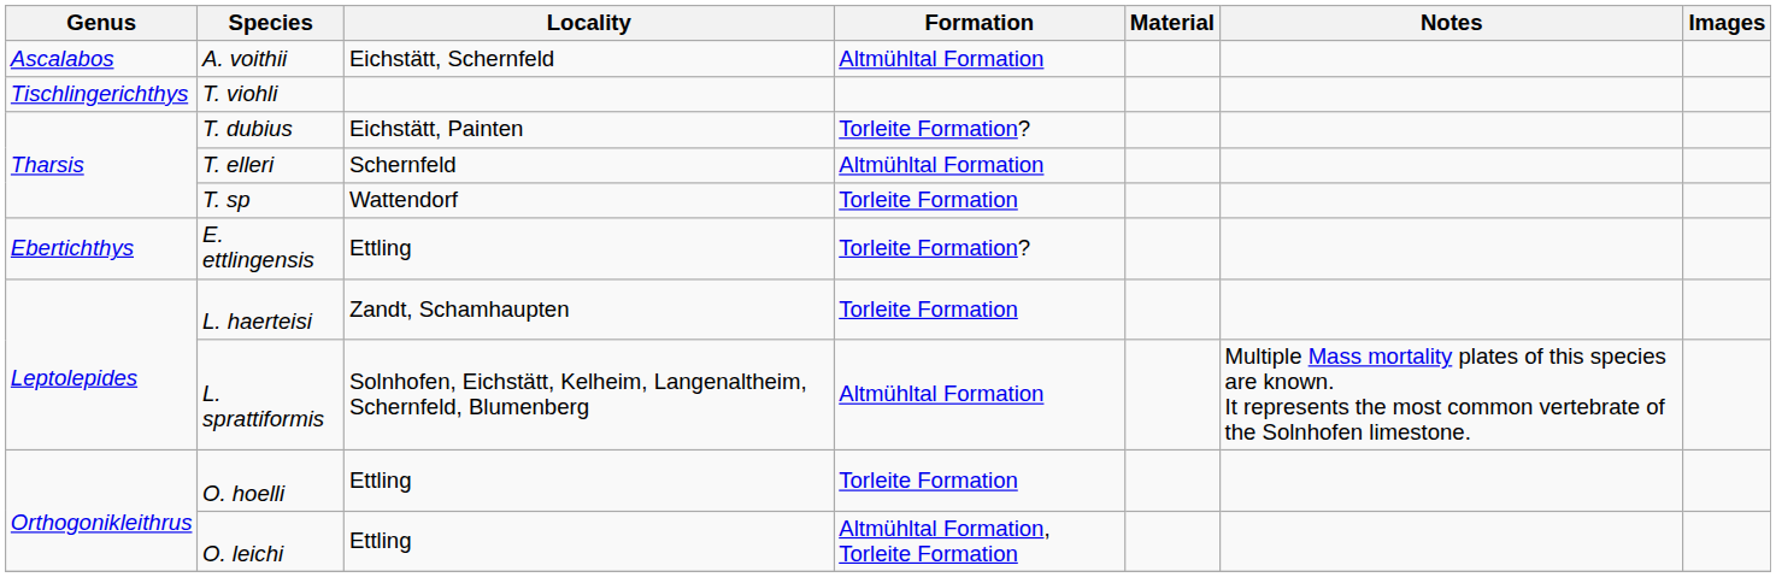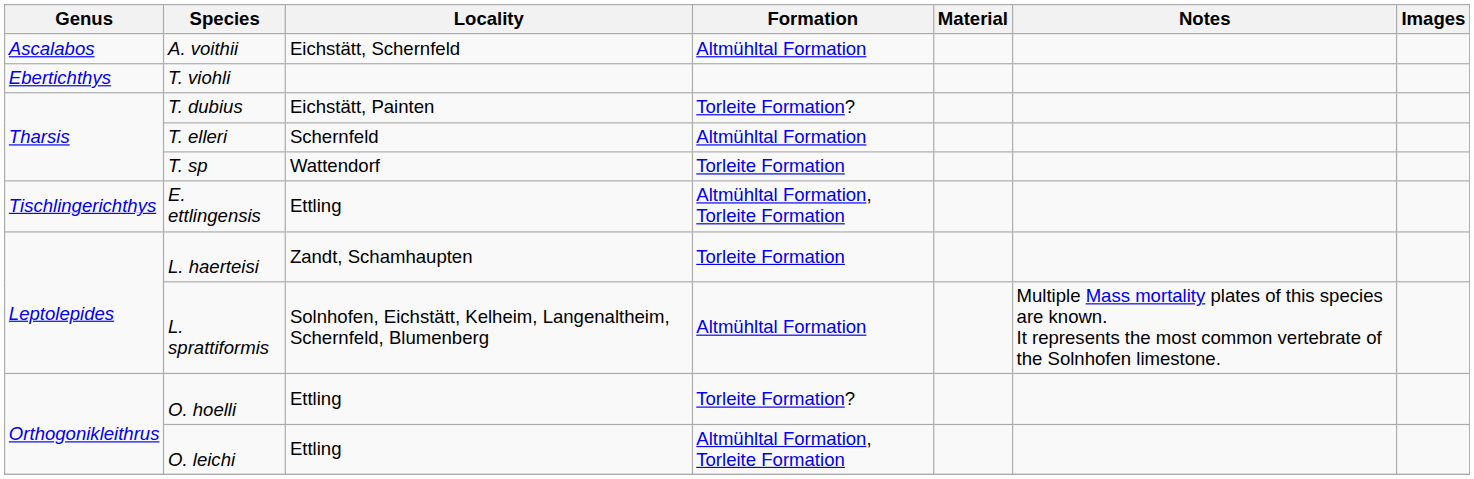 <table class="wikitable" align="center" width="100%">
 <tr>
 <th>Genus</th>
 <th>Species</th>
 <th>Locality</th>
 <th>Formation</th>
 <th>Material</th>
 <th>Notes</th>
 <th>Images</th>
 </tr>
 <tr>
 <td><em><a href='#'>Ascalabos</a></em></td>
 <td><em>A. voithii</em></td>
 <td>Eichstätt, Schernfeld</td>
 <td><a href='#'>Altmühltal Formation</a></td>
 <td></td>
 <td></td>
 <td></td>
 </tr>
 <tr>
-<td><em><a href='#'>Tischlingerichthys</a></em></td>
+<td><em><a href='#'>Ebertichthys</a></em></td>
 <td><em>T. viohli</em></td>
 <td></td>
 <td></td>
 <td></td>
 <td></td>
 <td></td>
 </tr>
 <tr>
 <td rowspan="3"><em><a href='#'>Tharsis</a></em></td>
 <td><em>T. dubius</em></td>
 <td>Eichstätt, Painten</td>
 <td><a href='#'>Torleite Formation</a>?</td>
 <td></td>
 <td></td>
 <td></td>
 </tr>
 <tr>
 <td><em>T. elleri</em></td>
 <td>Schernfeld</td>
 <td><a href='#'>Altmühltal Formation</a></td>
 <td></td>
 <td></td>
 <td></td>
 </tr>
 <tr>
 <td><em>T. sp</em></td>
 <td>Wattendorf</td>
 <td><a href='#'>Torleite Formation</a></td>
 <td></td>
 <td></td>
 <td></td>
 </tr>
 <tr>
-<td><em><a href='#'>Ebertichthys</a></em></td>
+<td><em><a href='#'>Tischlingerichthys</a></em></td>
 <td><em>E. ettlingensis</em></td>
 <td>Ettling</td>
-<td><a href='#'>Torleite Formation</a>?</td>
+<td><a href='#'>Altmühltal Formation</a>, <a href='#'>Torleite Formation</a></td>
 <td></td>
 <td></td>
 <td></td>
 </tr>
 <tr>
 <td rowspan="2"><br><em><a href='#'>Leptolepides</a></em></td>
 <td><br><em>L. haerteisi</em></td>
 <td>Zandt, Schamhaupten</td>
 <td><a href='#'>Torleite Formation</a></td>
 <td></td>
 <td></td>
 <td></td>
 </tr>
 <tr>
 <td><br><em>L. sprattiformis</em></td>
 <td>Solnhofen, Eichstätt, Kelheim, Langenaltheim, Schernfeld, Blumenberg</td>
 <td><a href='#'>Altmühltal Formation</a></td>
 <td></td>
 <td>Multiple <a href='#'>Mass mortality</a> plates of this species are known.<br>It represents the most common vertebrate of the Solnhofen limestone.</td>
 <td></td>
 </tr>
 <tr>
 <td rowspan="2"><br><em><a href='#'>Orthogonikleithrus</a></em></td>
 <td><br><em>O. hoelli</em></td>
 <td>Ettling</td>
-<td><a href='#'>Torleite Formation</a></td>
+<td><a href='#'>Torleite Formation</a>?</td>
 <td></td>
 <td></td>
 <td></td>
 </tr>
 <tr>
 <td><br><em>O. leichi</em></td>
 <td>Ettling</td>
 <td><a href='#'>Altmühltal Formation</a>, <a href='#'>Torleite Formation</a></td>
 <td></td>
 <td></td>
 <td></td>
 </tr>
 <tr>
 </tr>
 </table>
